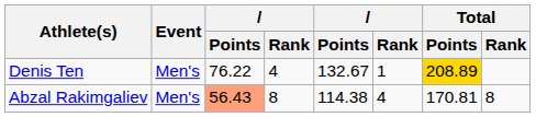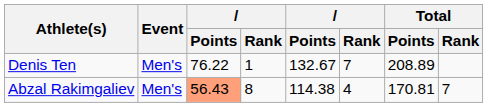 <table class="wikitable">
 <tr>
 <th rowspan="2">Athlete(s)</th>
 <th rowspan="2">Event</th>
 <th colspan="2">/</th>
 <th colspan="2">/</th>
 <th colspan="2">Total</th>
 </tr>
 <tr>
 <th>Points</th>
 <th>Rank</th>
 <th>Points</th>
 <th>Rank</th>
 <th>Points</th>
 <th>Rank</th>
 </tr>
 <tr>
 <td><a href='#'>Denis Ten</a></td>
 <td><a href='#'>Men's</a></td>
 <td>76.22</td>
-<td>4</td>
+<td>1</td>
 <td>132.67</td>
-<td>1</td>
-<td style="background: gold;">208.89</td>
+<td>7</td>
+<td>208.89</td>
 <td></td>
 </tr>
 <tr>
 <td><a href='#'>Abzal Rakimgaliev</a></td>
 <td><a href='#'>Men's</a></td>
 <td style="background: lightsalmon;">56.43</td>
 <td>8</td>
 <td>114.38</td>
 <td>4</td>
 <td>170.81</td>
-<td>8</td>
+<td>7</td>
 </tr>
 </table>
